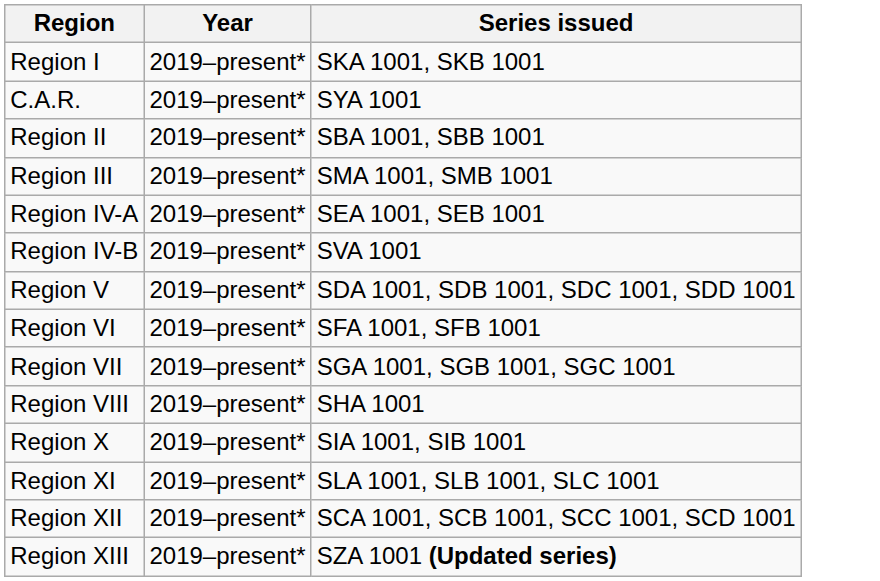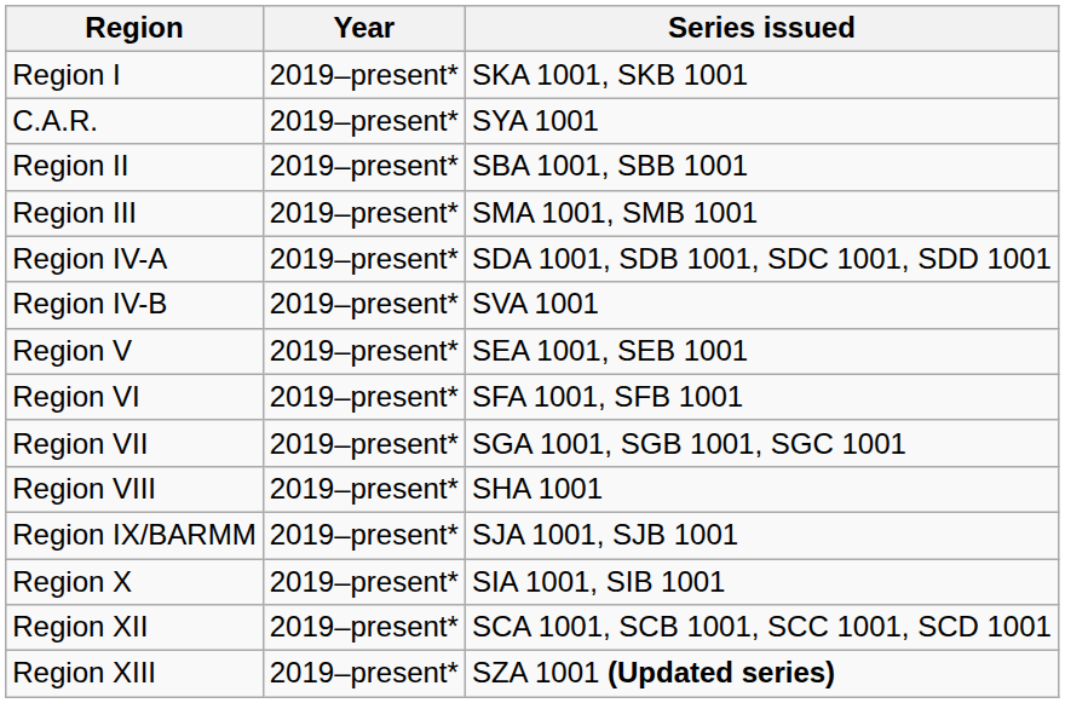 <table class="wikitable">
 <tr>
 <th>Region</th>
 <th>Year</th>
 <th>Series issued</th>
 </tr>
 <tr>
 <td rowspan="1">Region I</td>
 <td>2019–present*</td>
 <td>SKA 1001, SKB 1001</td>
 </tr>
 <tr>
 <td rowspan="1">C.A.R.</td>
 <td>2019–present*</td>
 <td>SYA 1001</td>
 </tr>
 <tr>
 <td rowspan="1">Region II</td>
 <td>2019–present*</td>
 <td>SBA 1001, SBB 1001</td>
 </tr>
 <tr>
 <td rowspan="1">Region III</td>
 <td>2019–present*</td>
 <td>SMA 1001, SMB 1001</td>
 </tr>
 <tr>
 <td rowspan="1">Region IV-A</td>
 <td>2019–present*</td>
-<td>SEA 1001, SEB 1001</td>
+<td>SDA 1001, SDB 1001, SDC 1001, SDD 1001</td>
 </tr>
 <tr>
 <td rowspan="1">Region IV-B</td>
 <td>2019–present*</td>
 <td>SVA 1001</td>
 </tr>
 <tr>
 <td rowspan="1">Region V</td>
 <td>2019–present*</td>
-<td>SDA 1001, SDB 1001, SDC 1001, SDD 1001</td>
+<td>SEA 1001, SEB 1001</td>
 </tr>
 <tr>
 <td rowspan="1">Region VI</td>
 <td>2019–present*</td>
 <td>SFA 1001, SFB 1001</td>
 </tr>
 <tr>
 <td rowspan="1">Region VII</td>
 <td>2019–present*</td>
 <td>SGA 1001, SGB 1001, SGC 1001</td>
 </tr>
 <tr>
 <td rowspan="1">Region VIII</td>
 <td>2019–present*</td>
 <td>SHA 1001</td>
 </tr>
 <tr>
+<td rowspan="1">Region IX/BARMM</td>
+<td>2019–present*</td>
+<td>SJA 1001, SJB 1001</td>
+</tr>
+<tr>
 <td rowspan="1">Region X</td>
 <td>2019–present*</td>
 <td>SIA 1001, SIB 1001</td>
-</tr>
-<tr>
-<td rowspan="1">Region XI</td>
-<td>2019–present*</td>
-<td>SLA 1001, SLB 1001, SLC 1001</td>
 </tr>
 <tr>
 <td rowspan="1">Region XII</td>
 <td>2019–present*</td>
 <td>SCA 1001, SCB 1001, SCC 1001, SCD 1001</td>
 </tr>
 <tr>
 <td rowspan="1">Region XIII</td>
 <td>2019–present*</td>
 <td>SZA 1001 <strong>(Updated series)</strong></td>
 </tr>
 </table>
